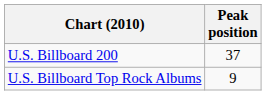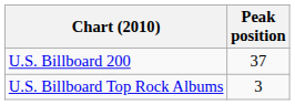 <table class="wikitable sortable">
 <tr>
 <th>Chart (2010)</th>
 <th>Peak<br>position</th>
 </tr>
 <tr>
 <td><a href='#'>U.S. Billboard 200</a></td>
 <td style="text-align:center;">37</td>
 </tr>
 <tr>
 <td><a href='#'>U.S. Billboard Top Rock Albums</a></td>
-<td style="text-align:center;">9</td>
+<td style="text-align:center;">3</td>
 </tr>
 </table>
